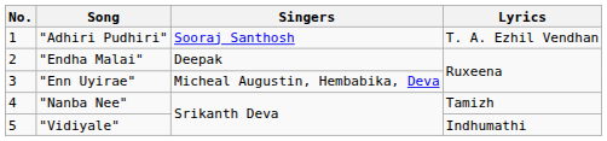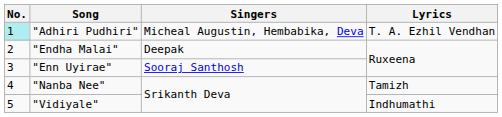 <table class="wikitable">
 <tr>
 <th>No.</th>
 <th>Song</th>
 <th>Singers</th>
 <th>Lyrics</th>
 </tr>
 <tr>
-<td>1</td>
+<td style="background: paleturquoise;">1</td>
 <td>"Adhiri Pudhiri"</td>
-<td><a href='#'>Sooraj Santhosh</a></td>
+<td>Micheal Augustin, Hembabika, <a href='#'>Deva</a></td>
 <td>T. A. Ezhil Vendhan</td>
 </tr>
 <tr>
 <td>2</td>
 <td>"Endha Malai"</td>
 <td>Deepak</td>
 <td rowspan=2>Ruxeena</td>
 </tr>
 <tr>
 <td>3</td>
 <td>"Enn Uyirae"</td>
-<td>Micheal Augustin, Hembabika, <a href='#'>Deva</a></td>
+<td><a href='#'>Sooraj Santhosh</a></td>
 </tr>
 <tr>
 <td>4</td>
 <td>"Nanba Nee"</td>
 <td rowspan=2>Srikanth Deva</td>
 <td>Tamizh</td>
 </tr>
 <tr>
 <td>5</td>
 <td>"Vidiyale"</td>
 <td>Indhumathi</td>
 </tr>
 </table>
